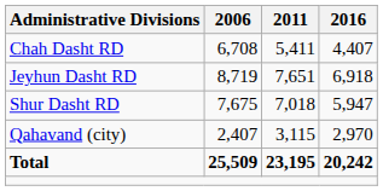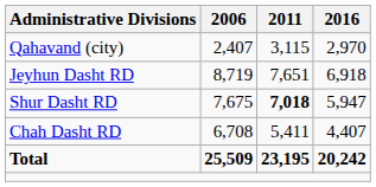 <table class="wikitable">
 <tr>
 <th>Administrative Divisions</th>
 <th>2006</th>
 <th>2011</th>
 <th>2016</th>
 </tr>
 <tr>
-<td><a href='#'>Chah Dasht RD</a></td>
-<td style="text-align: right;">6,708</td>
-<td style="text-align: right;">5,411</td>
-<td style="text-align: right;">4,407</td>
+<td><a href='#'>Qahavand</a> (city)</td>
+<td style="text-align: right;">2,407</td>
+<td style="text-align: right;">3,115</td>
+<td style="text-align: right;">2,970</td>
 </tr>
 <tr>
 <td><a href='#'>Jeyhun Dasht RD</a></td>
 <td style="text-align: right;">8,719</td>
 <td style="text-align: right;">7,651</td>
 <td style="text-align: right;">6,918</td>
 </tr>
 <tr>
 <td><a href='#'>Shur Dasht RD</a></td>
 <td style="text-align: right;">7,675</td>
-<td style="text-align: right;">7,018</td>
+<td style="text-align: right;"><strong>7,018</strong></td>
 <td style="text-align: right;">5,947</td>
 </tr>
 <tr>
-<td><a href='#'>Qahavand</a> (city)</td>
-<td style="text-align: right;">2,407</td>
-<td style="text-align: right;">3,115</td>
-<td style="text-align: right;">2,970</td>
+<td><a href='#'>Chah Dasht RD</a></td>
+<td style="text-align: right;">6,708</td>
+<td style="text-align: right;">5,411</td>
+<td style="text-align: right;">4,407</td>
 </tr>
 <tr>
 <td><strong>Total</strong></td>
 <td style="text-align: right;"><strong>25,509</strong></td>
 <td style="text-align: right;"><strong>23,195</strong></td>
 <td style="text-align: right;"><strong>20,242</strong></td>
 </tr>
 <tr>
 <td colspan=4></td>
 </tr>
 </table>
